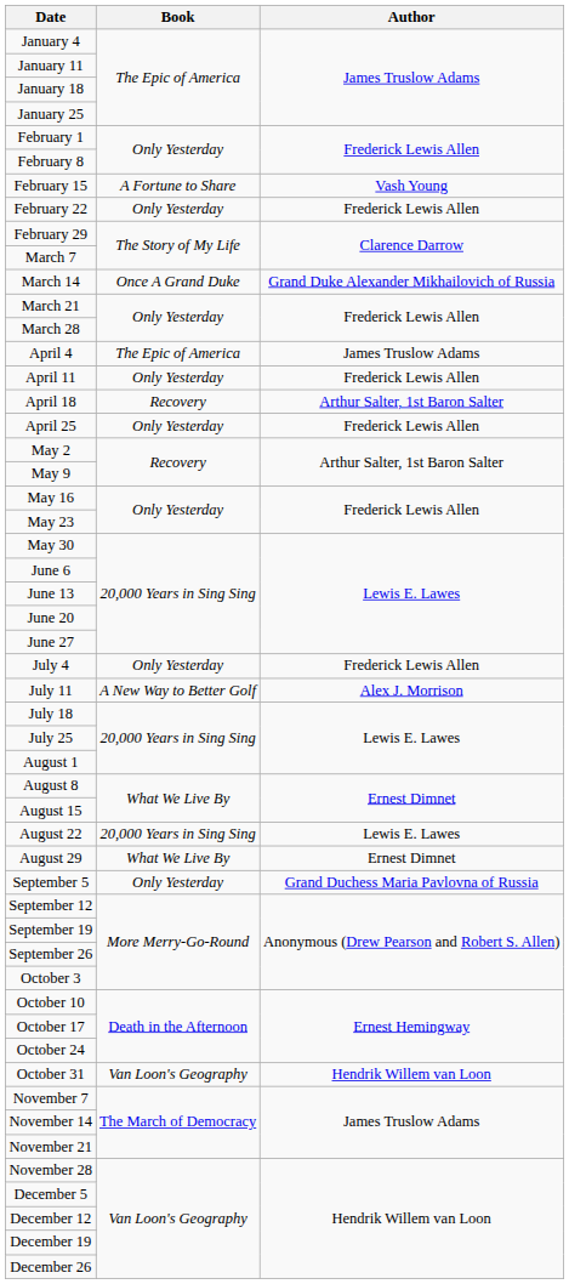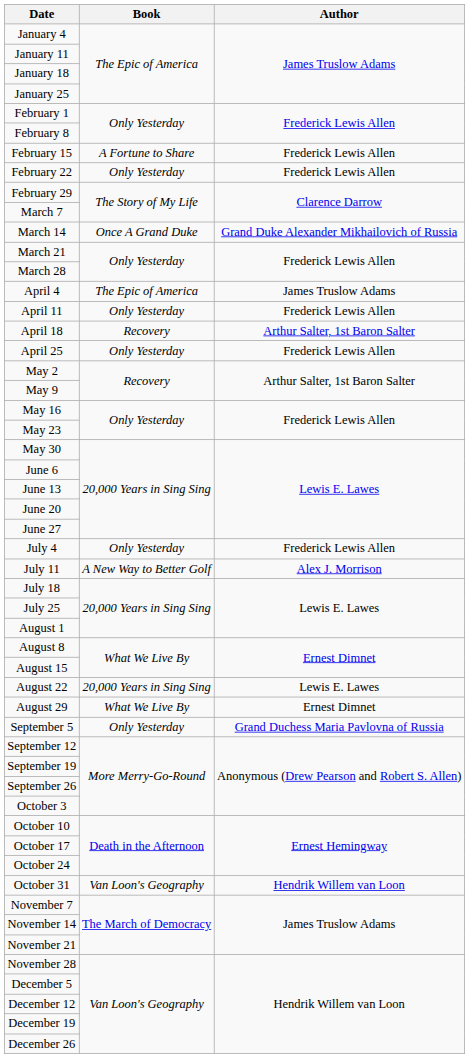 <table class="wikitable sortable" style="text-align: center">
 <tr>
 <th>Date</th>
 <th>Book</th>
 <th>Author</th>
 </tr>
 <tr>
 <td>January 4</td>
 <td rowspan="4"><em>The Epic of America</em></td>
 <td rowspan="4"><a href='#'>James Truslow Adams</a></td>
 </tr>
 <tr>
 <td>January 11</td>
 </tr>
 <tr>
 <td>January 18</td>
 </tr>
 <tr>
 <td>January 25</td>
 </tr>
 <tr>
 <td>February 1</td>
 <td rowspan="2"><em>Only Yesterday</em></td>
 <td rowspan="2"><a href='#'>Frederick Lewis Allen</a></td>
 </tr>
 <tr>
 <td>February 8</td>
 </tr>
 <tr>
 <td>February 15</td>
 <td><em>A Fortune to Share</em></td>
-<td><a href='#'>Vash Young</a></td>
+<td>Frederick Lewis Allen</td>
 </tr>
 <tr>
 <td>February 22</td>
 <td><em>Only Yesterday</em></td>
 <td>Frederick Lewis Allen</td>
 </tr>
 <tr>
 <td>February 29</td>
 <td rowspan="2"><em>The Story of My Life</em></td>
 <td rowspan="2"><a href='#'>Clarence Darrow</a></td>
 </tr>
 <tr>
 <td>March 7</td>
 </tr>
 <tr>
 <td>March 14</td>
 <td><em>Once A Grand Duke</em></td>
 <td><a href='#'>Grand Duke Alexander Mikhailovich of Russia</a></td>
 </tr>
 <tr>
 <td>March 21</td>
 <td rowspan="2"><em>Only Yesterday</em></td>
 <td rowspan="2">Frederick Lewis Allen</td>
 </tr>
 <tr>
 <td>March 28</td>
 </tr>
 <tr>
 <td>April 4</td>
 <td><em>The Epic of America</em></td>
 <td>James Truslow Adams</td>
 </tr>
 <tr>
 <td>April 11</td>
 <td><em>Only Yesterday</em></td>
 <td>Frederick Lewis Allen</td>
 </tr>
 <tr>
 <td>April 18</td>
 <td><em>Recovery</em></td>
 <td><a href='#'>Arthur Salter, 1st Baron Salter</a></td>
 </tr>
 <tr>
 <td>April 25</td>
 <td><em>Only Yesterday</em></td>
 <td>Frederick Lewis Allen</td>
 </tr>
 <tr>
 <td>May 2</td>
 <td rowspan="2"><em>Recovery</em></td>
 <td rowspan="2">Arthur Salter, 1st Baron Salter</td>
 </tr>
 <tr>
 <td>May 9</td>
 </tr>
 <tr>
 <td>May 16</td>
 <td rowspan="2"><em>Only Yesterday</em></td>
 <td rowspan="2">Frederick Lewis Allen</td>
 </tr>
 <tr>
 <td>May 23</td>
 </tr>
 <tr>
 <td>May 30</td>
 <td rowspan="5"><em>20,000 Years in Sing Sing</em></td>
 <td rowspan="5"><a href='#'>Lewis E. Lawes</a></td>
 </tr>
 <tr>
 <td>June 6</td>
 </tr>
 <tr>
 <td>June 13</td>
 </tr>
 <tr>
 <td>June 20</td>
 </tr>
 <tr>
 <td>June 27</td>
 </tr>
 <tr>
 <td>July 4</td>
 <td><em>Only Yesterday</em></td>
 <td>Frederick Lewis Allen</td>
 </tr>
 <tr>
 <td>July 11</td>
 <td><em>A New Way to Better Golf</em></td>
 <td><a href='#'>Alex J. Morrison</a></td>
 </tr>
 <tr>
 <td>July 18</td>
 <td rowspan="3"><em>20,000 Years in Sing Sing</em></td>
 <td rowspan="3">Lewis E. Lawes</td>
 </tr>
 <tr>
 <td>July 25</td>
 </tr>
 <tr>
 <td>August 1</td>
 </tr>
 <tr>
 <td>August 8</td>
 <td rowspan="2"><em>What We Live By</em></td>
 <td rowspan="2"><a href='#'>Ernest Dimnet</a></td>
 </tr>
 <tr>
 <td>August 15</td>
 </tr>
 <tr>
 <td>August 22</td>
 <td><em>20,000 Years in Sing Sing</em></td>
 <td>Lewis E. Lawes</td>
 </tr>
 <tr>
 <td>August 29</td>
 <td><em>What We Live By</em></td>
 <td>Ernest Dimnet</td>
 </tr>
 <tr>
 <td>September 5</td>
 <td><em>Only Yesterday</em></td>
 <td><a href='#'>Grand Duchess Maria Pavlovna of Russia</a></td>
 </tr>
 <tr>
 <td>September 12</td>
 <td rowspan="4"><em>More Merry-Go-Round</em></td>
 <td rowspan="4">Anonymous (<a href='#'>Drew Pearson</a> and <a href='#'>Robert S. Allen</a>)</td>
 </tr>
 <tr>
 <td>September 19</td>
 </tr>
 <tr>
 <td>September 26</td>
 </tr>
 <tr>
 <td>October 3</td>
 </tr>
 <tr>
 <td>October 10</td>
 <td rowspan="3"><a href='#'>Death in the Afternoon</a></td>
 <td rowspan="3"><a href='#'>Ernest Hemingway</a></td>
 </tr>
 <tr>
 <td>October 17</td>
 </tr>
 <tr>
 <td>October 24</td>
 </tr>
 <tr>
 <td>October 31</td>
 <td><em>Van Loon's Geography</em></td>
 <td><a href='#'>Hendrik Willem van Loon</a></td>
 </tr>
 <tr>
 <td>November 7</td>
 <td rowspan="3"><a href='#'>The March of Democracy</a></td>
 <td rowspan="3">James Truslow Adams</td>
 </tr>
 <tr>
 <td>November 14</td>
 </tr>
 <tr>
 <td>November 21</td>
 </tr>
 <tr>
 <td>November 28</td>
 <td rowspan="5"><em>Van Loon's Geography</em></td>
 <td rowspan="5">Hendrik Willem van Loon</td>
 </tr>
 <tr>
 <td>December 5</td>
 </tr>
 <tr>
 <td>December 12</td>
 </tr>
 <tr>
 <td>December 19</td>
 </tr>
 <tr>
 <td>December 26</td>
 </tr>
 </table>
